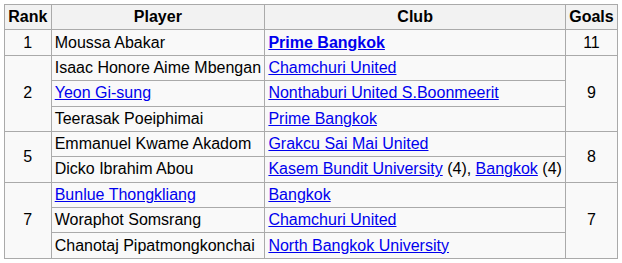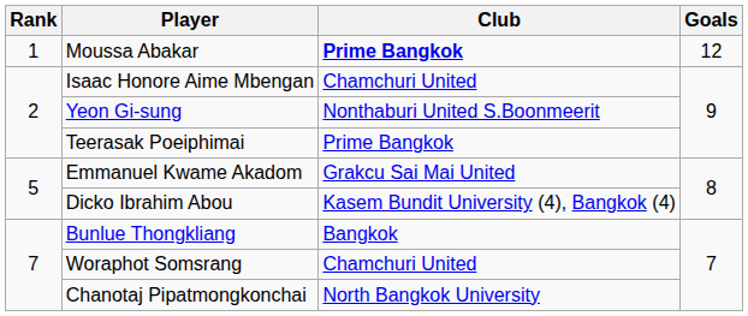 <table class="wikitable" style="text-align:center">
 <tr>
 <th>Rank</th>
 <th>Player</th>
 <th>Club</th>
 <th>Goals</th>
 </tr>
 <tr>
 <td>1</td>
 <td align="left"> Moussa Abakar</td>
 <td align="left"><strong><a href='#'>Prime Bangkok</a></strong></td>
-<td>11</td>
+<td>12</td>
 </tr>
 <tr>
 <td rowspan="3">2</td>
 <td align="left"> Isaac Honore Aime Mbengan</td>
 <td align="left"><a href='#'>Chamchuri United</a></td>
 <td rowspan="3">9</td>
 </tr>
 <tr>
 <td align="left"> <a href='#'>Yeon Gi-sung</a></td>
 <td align="left"><a href='#'>Nonthaburi United S.Boonmeerit</a></td>
 </tr>
 <tr>
 <td align="left"> Teerasak Poeiphimai</td>
 <td align="left"><a href='#'>Prime Bangkok</a></td>
 </tr>
 <tr>
 <td rowspan="2">5</td>
 <td align="left"> Emmanuel Kwame Akadom</td>
 <td align="left"><a href='#'>Grakcu Sai Mai United</a></td>
 <td rowspan="2">8</td>
 </tr>
 <tr>
 <td align="left"> Dicko Ibrahim Abou</td>
 <td align="left"><a href='#'>Kasem Bundit University</a> (4), <a href='#'>Bangkok</a> (4)</td>
 </tr>
 <tr>
 <td rowspan="3">7</td>
 <td align="left"> <a href='#'>Bunlue Thongkliang</a></td>
 <td align="left"><a href='#'>Bangkok</a></td>
 <td rowspan="3">7</td>
 </tr>
 <tr>
 <td align="left"> Woraphot Somsrang</td>
 <td align="left"><a href='#'>Chamchuri United</a></td>
 </tr>
 <tr>
 <td align="left"> Chanotaj Pipatmongkonchai</td>
 <td align="left"><a href='#'>North Bangkok University</a></td>
 </tr>
 </table>
